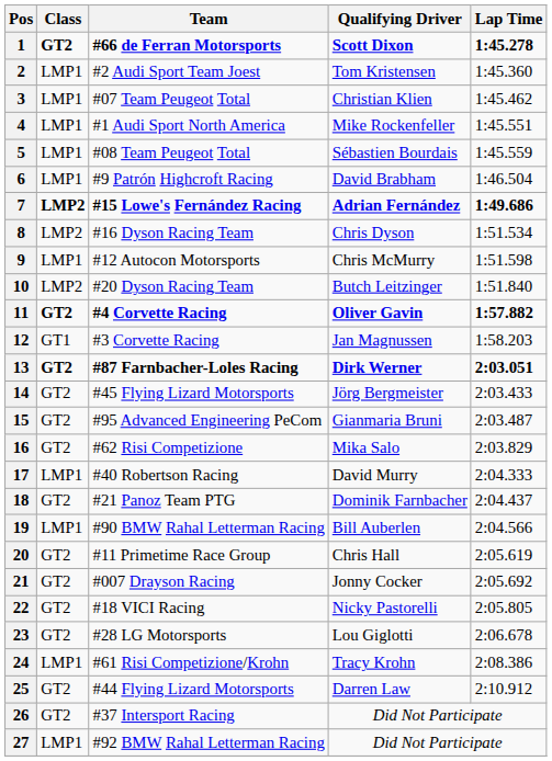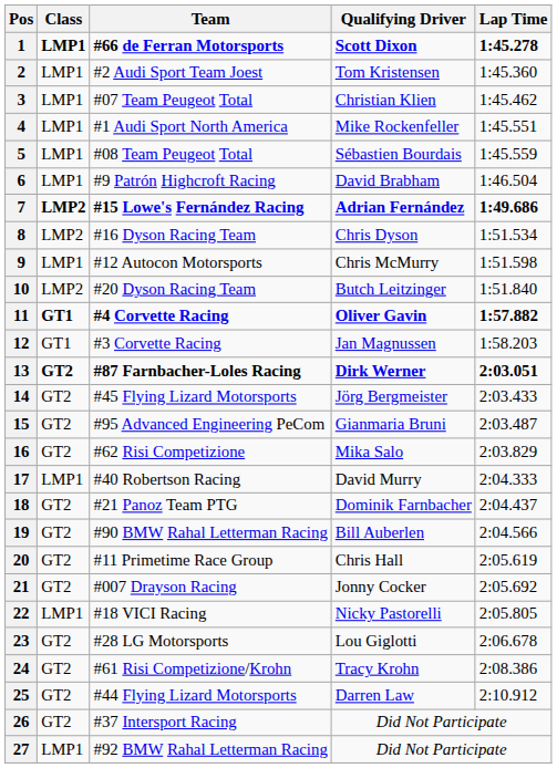 <table class="wikitable" style="font-size: 90%;">
 <tr>
 <th>Pos</th>
 <th>Class</th>
 <th>Team</th>
 <th>Qualifying Driver</th>
 <th>Lap Time</th>
 </tr>
 <tr style="font-weight:bold">
 <th>1</th>
-<td>GT2</td>
+<td>LMP1</td>
 <td>#66 <a href='#'>de Ferran Motorsports</a></td>
 <td><a href='#'>Scott Dixon</a></td>
 <td>1:45.278</td>
 </tr>
 <tr>
 <th>2</th>
 <td>LMP1</td>
 <td>#2 <a href='#'>Audi Sport Team Joest</a></td>
 <td><a href='#'>Tom Kristensen</a></td>
 <td>1:45.360</td>
 </tr>
 <tr>
 <th>3</th>
 <td>LMP1</td>
 <td>#07 <a href='#'>Team Peugeot</a> <a href='#'>Total</a></td>
 <td><a href='#'>Christian Klien</a></td>
 <td>1:45.462</td>
 </tr>
 <tr>
 <th>4</th>
 <td>LMP1</td>
 <td>#1 <a href='#'>Audi Sport North America</a></td>
 <td><a href='#'>Mike Rockenfeller</a></td>
 <td>1:45.551</td>
 </tr>
 <tr>
 <th>5</th>
 <td>LMP1</td>
 <td>#08 <a href='#'>Team Peugeot</a> <a href='#'>Total</a></td>
 <td><a href='#'>Sébastien Bourdais</a></td>
 <td>1:45.559</td>
 </tr>
 <tr>
 <th>6</th>
 <td>LMP1</td>
 <td>#9 <a href='#'>Patrón</a> <a href='#'>Highcroft Racing</a></td>
 <td><a href='#'>David Brabham</a></td>
 <td>1:46.504</td>
 </tr>
 <tr style="font-weight:bold">
 <th>7</th>
 <td>LMP2</td>
 <td>#15 <a href='#'>Lowe's</a> <a href='#'>Fernández Racing</a></td>
 <td><a href='#'>Adrian Fernández</a></td>
 <td>1:49.686</td>
 </tr>
 <tr>
 <th>8</th>
 <td>LMP2</td>
 <td>#16 <a href='#'>Dyson Racing Team</a></td>
 <td><a href='#'>Chris Dyson</a></td>
 <td>1:51.534</td>
 </tr>
 <tr>
 <th>9</th>
 <td>LMP1</td>
 <td>#12 Autocon Motorsports</td>
 <td>Chris McMurry</td>
 <td>1:51.598</td>
 </tr>
 <tr>
 <th>10</th>
 <td>LMP2</td>
 <td>#20 <a href='#'>Dyson Racing Team</a></td>
 <td><a href='#'>Butch Leitzinger</a></td>
 <td>1:51.840</td>
 </tr>
 <tr style="font-weight:bold">
 <th>11</th>
-<td>GT2</td>
+<td>GT1</td>
 <td>#4 <a href='#'>Corvette Racing</a></td>
 <td><a href='#'>Oliver Gavin</a></td>
 <td>1:57.882</td>
 </tr>
 <tr>
 <th>12</th>
 <td>GT1</td>
 <td>#3 <a href='#'>Corvette Racing</a></td>
 <td><a href='#'>Jan Magnussen</a></td>
 <td>1:58.203</td>
 </tr>
 <tr style="font-weight:bold">
 <th>13</th>
 <td>GT2</td>
 <td>#87 Farnbacher-Loles Racing</td>
 <td><a href='#'>Dirk Werner</a></td>
 <td>2:03.051</td>
 </tr>
 <tr>
 <th>14</th>
 <td>GT2</td>
 <td>#45 <a href='#'>Flying Lizard Motorsports</a></td>
 <td><a href='#'>Jörg Bergmeister</a></td>
 <td>2:03.433</td>
 </tr>
 <tr>
 <th>15</th>
 <td>GT2</td>
 <td>#95 <a href='#'>Advanced Engineering</a> PeCom</td>
 <td><a href='#'>Gianmaria Bruni</a></td>
 <td>2:03.487</td>
 </tr>
 <tr>
 <th>16</th>
 <td>GT2</td>
 <td>#62 <a href='#'>Risi Competizione</a></td>
 <td><a href='#'>Mika Salo</a></td>
 <td>2:03.829</td>
 </tr>
 <tr>
 <th>17</th>
 <td>LMP1</td>
 <td>#40 Robertson Racing</td>
 <td>David Murry</td>
 <td>2:04.333</td>
 </tr>
 <tr>
 <th>18</th>
 <td>GT2</td>
 <td>#21 <a href='#'>Panoz</a> Team PTG</td>
 <td><a href='#'>Dominik Farnbacher</a></td>
 <td>2:04.437</td>
 </tr>
 <tr>
 <th>19</th>
-<td>LMP1</td>
+<td>GT2</td>
 <td>#90 <a href='#'>BMW</a> <a href='#'>Rahal Letterman Racing</a></td>
 <td><a href='#'>Bill Auberlen</a></td>
 <td>2:04.566</td>
 </tr>
 <tr>
 <th>20</th>
 <td>GT2</td>
 <td>#11 Primetime Race Group</td>
 <td>Chris Hall</td>
 <td>2:05.619</td>
 </tr>
 <tr>
 <th>21</th>
 <td>GT2</td>
 <td>#007 <a href='#'>Drayson Racing</a></td>
 <td>Jonny Cocker</td>
 <td>2:05.692</td>
 </tr>
 <tr>
 <th>22</th>
-<td>GT2</td>
+<td>LMP1</td>
 <td>#18 VICI Racing</td>
 <td><a href='#'>Nicky Pastorelli</a></td>
 <td>2:05.805</td>
 </tr>
 <tr>
 <th>23</th>
 <td>GT2</td>
 <td>#28 LG Motorsports</td>
 <td>Lou Giglotti</td>
 <td>2:06.678</td>
 </tr>
 <tr>
 <th>24</th>
-<td>LMP1</td>
+<td>GT2</td>
 <td>#61 <a href='#'>Risi Competizione</a>/<a href='#'>Krohn</a></td>
 <td><a href='#'>Tracy Krohn</a></td>
 <td>2:08.386</td>
 </tr>
 <tr>
 <th>25</th>
 <td>GT2</td>
 <td>#44 <a href='#'>Flying Lizard Motorsports</a></td>
 <td><a href='#'>Darren Law</a></td>
 <td>2:10.912</td>
 </tr>
 <tr>
 <th>26</th>
 <td>GT2</td>
 <td>#37 <a href='#'>Intersport Racing</a></td>
 <td colspan=2 align="center"><em>Did Not Participate</em></td>
 </tr>
 <tr>
 <th>27</th>
 <td>LMP1</td>
 <td>#92 <a href='#'>BMW</a> <a href='#'>Rahal Letterman Racing</a></td>
 <td colspan=2 align="center"><em>Did Not Participate</em></td>
 </tr>
 <tr>
 </tr>
 </table>
